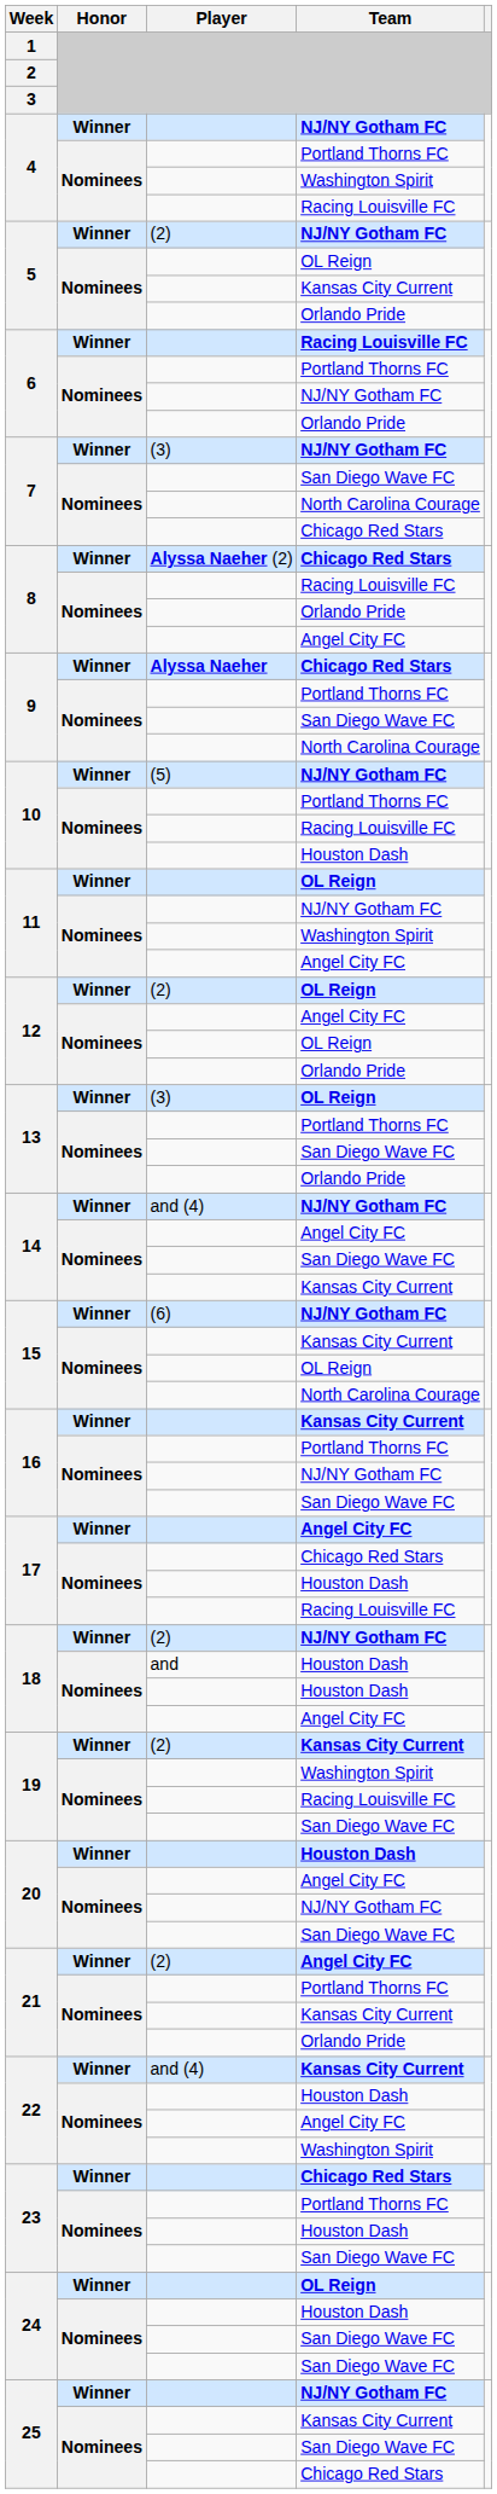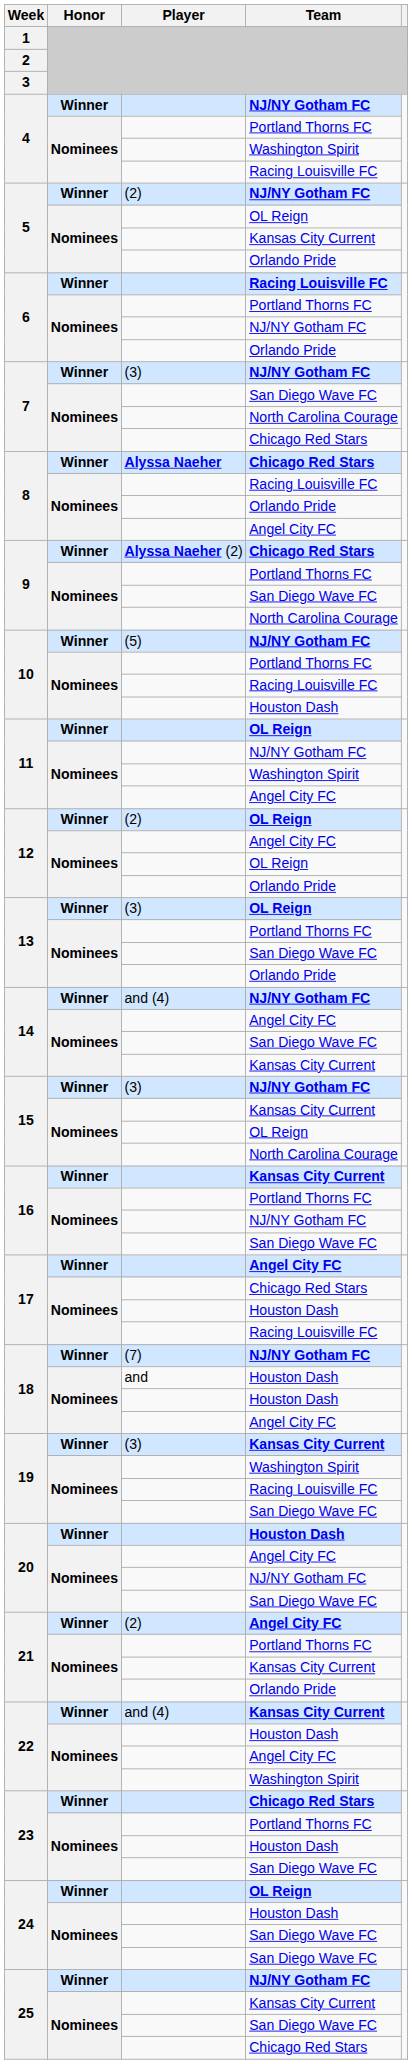 <table class="wikitable sortable">
 <tr>
 <th scope="col">Week</th>
 <th scope="col">Honor</th>
 <th scope="col">Player</th>
 <th scope="col">Team</th>
 <th scope="col"></th>
 </tr>
 <tr style="background:#ccc;">
 <th scope="row">1</th>
 <td rowspan=3 colspan=4></td>
 </tr>
 <tr>
 <th scope="row">2</th>
 </tr>
 <tr>
 <th scope="row">3</th>
 </tr>
 <tr>
 <th rowspan=4 scope="rowgroup">4</th>
 <th scope="row" style="background:#d0e7ff;">Winner</th>
 <td style="background:#d0e7ff;"> <strong></strong></td>
 <td style="background:#d0e7ff;"><strong><a href='#'>NJ/NY Gotham FC</a></strong></td>
 <td rowspan=4></td>
 </tr>
 <tr>
 <th rowspan=3 scope="rowgroup">Nominees</th>
 <td> </td>
 <td><a href='#'>Portland Thorns FC</a></td>
 </tr>
 <tr>
 <td> </td>
 <td><a href='#'>Washington Spirit</a></td>
 </tr>
 <tr>
 <td> </td>
 <td><a href='#'>Racing Louisville FC</a></td>
 </tr>
 <tr>
 <th rowspan=4 scope="rowgroup">5</th>
 <th scope="row" style="background:#d0e7ff;">Winner</th>
 <td style="background:#d0e7ff;"> <strong></strong> (2)</td>
 <td style="background:#d0e7ff;"><strong><a href='#'>NJ/NY Gotham FC</a></strong></td>
 <td rowspan=4></td>
 </tr>
 <tr>
 <th rowspan=3 scope="rowgroup">Nominees</th>
 <td> </td>
 <td><a href='#'>OL Reign</a></td>
 </tr>
 <tr>
 <td> </td>
 <td><a href='#'>Kansas City Current</a></td>
 </tr>
 <tr>
 <td> </td>
 <td><a href='#'>Orlando Pride</a></td>
 </tr>
 <tr>
 <th rowspan=4 scope="rowgroup">6</th>
 <th scope="row" style="background:#d0e7ff;">Winner</th>
 <td style="background:#d0e7ff;"> <strong></strong></td>
 <td style="background:#d0e7ff;"><strong><a href='#'>Racing Louisville FC</a></strong></td>
 <td rowspan=4></td>
 </tr>
 <tr>
 <th rowspan=3 scope="rowgroup">Nominees</th>
 <td> </td>
 <td><a href='#'>Portland Thorns FC</a></td>
 </tr>
 <tr>
 <td> </td>
 <td><a href='#'>NJ/NY Gotham FC</a></td>
 </tr>
 <tr>
 <td> </td>
 <td><a href='#'>Orlando Pride</a></td>
 </tr>
 <tr>
 <th rowspan=4 scope="rowgroup">7</th>
 <th scope="row" style="background:#d0e7ff;">Winner</th>
 <td style="background:#d0e7ff;"> <strong></strong> (3)</td>
 <td style="background:#d0e7ff;"><strong><a href='#'>NJ/NY Gotham FC</a></strong></td>
 <td rowspan=4></td>
 </tr>
 <tr>
 <th rowspan=3 scope="rowgroup">Nominees</th>
 <td> </td>
 <td><a href='#'>San Diego Wave FC</a></td>
 </tr>
 <tr>
 <td> </td>
 <td><a href='#'>North Carolina Courage</a></td>
 </tr>
 <tr>
 <td> </td>
 <td><a href='#'>Chicago Red Stars</a></td>
 </tr>
 <tr>
 <th rowspan=4 scope="rowgroup">8</th>
 <th scope="row" style="background:#d0e7ff;">Winner</th>
-<td style="background:#d0e7ff;"> <strong><a href='#'>Alyssa Naeher</a></strong> (2)</td>
+<td style="background:#d0e7ff;"> <strong><a href='#'>Alyssa Naeher</a></strong></td>
 <td style="background:#d0e7ff;"><strong><a href='#'>Chicago Red Stars</a></strong></td>
 <td rowspan=4></td>
 </tr>
 <tr>
 <th rowspan=3 scope="rowgroup">Nominees</th>
 <td> </td>
 <td><a href='#'>Racing Louisville FC</a></td>
 </tr>
 <tr>
 <td> </td>
 <td><a href='#'>Orlando Pride</a></td>
 </tr>
 <tr>
 <td> </td>
 <td><a href='#'>Angel City FC</a></td>
 </tr>
 <tr>
 <th rowspan=4 scope="rowgroup">9</th>
 <th scope="row" style="background:#d0e7ff;">Winner</th>
-<td style="background:#d0e7ff;"> <strong><a href='#'>Alyssa Naeher</a></strong></td>
+<td style="background:#d0e7ff;"> <strong><a href='#'>Alyssa Naeher</a></strong> (2)</td>
 <td style="background:#d0e7ff;"><strong><a href='#'>Chicago Red Stars</a></strong></td>
 <td rowspan=4></td>
 </tr>
 <tr>
 <th rowspan=3 scope="rowgroup">Nominees</th>
 <td> </td>
 <td><a href='#'>Portland Thorns FC</a></td>
 </tr>
 <tr>
 <td> </td>
 <td><a href='#'>San Diego Wave FC</a></td>
 </tr>
 <tr>
 <td> </td>
 <td><a href='#'>North Carolina Courage</a></td>
 </tr>
 <tr>
 <th rowspan=4 scope="rowgroup">10</th>
 <th scope=row scope="row" style="background:#d0e7ff;">Winner</th>
 <td style="background:#d0e7ff;"> <strong></strong> (5)</td>
 <td scope=row style="background:#d0e7ff;"><strong><a href='#'>NJ/NY Gotham FC</a></strong></td>
 <td rowspan=4></td>
 </tr>
 <tr>
 <th rowspan=3 scope="rowgroup">Nominees</th>
 <td> </td>
 <td><a href='#'>Portland Thorns FC</a></td>
 </tr>
 <tr>
 <td> </td>
 <td><a href='#'>Racing Louisville FC</a></td>
 </tr>
 <tr>
 <td> </td>
 <td><a href='#'>Houston Dash</a></td>
 </tr>
 <tr>
 <th rowspan=4 scope="row">11</th>
 <th scope="row" style="background:#d0e7ff;">Winner</th>
 <td style="background:#d0e7ff;"> <strong></strong></td>
 <td style="background:#d0e7ff;"><strong><a href='#'>OL Reign</a></strong></td>
 <td rowspan=4></td>
 </tr>
 <tr>
 <th rowspan=3 scope="rowgroup">Nominees</th>
 <td> </td>
 <td><a href='#'>NJ/NY Gotham FC</a></td>
 </tr>
 <tr>
 <td> </td>
 <td><a href='#'>Washington Spirit</a></td>
 </tr>
 <tr>
 <td> </td>
 <td><a href='#'>Angel City FC</a></td>
 </tr>
 <tr>
 <th rowspan=4 scope="row">12</th>
 <th scope="row" style="background:#d0e7ff;">Winner</th>
 <td style="background:#d0e7ff;"> <strong></strong> (2)</td>
 <td style="background:#d0e7ff;"><strong><a href='#'>OL Reign</a></strong></td>
 <td rowspan=4></td>
 </tr>
 <tr>
 <th rowspan=3 scope="rowgroup">Nominees</th>
 <td> </td>
 <td><a href='#'>Angel City FC</a></td>
 </tr>
 <tr>
 <td> </td>
 <td><a href='#'>OL Reign</a></td>
 </tr>
 <tr>
 <td> </td>
 <td><a href='#'>Orlando Pride</a></td>
 </tr>
 <tr>
 <th rowspan=4 scope="row">13</th>
 <th scope="row" style="background:#d0e7ff;">Winner</th>
 <td style="background:#d0e7ff;"> <strong></strong> (3)</td>
 <td style="background:#d0e7ff;"><strong><a href='#'>OL Reign</a></strong></td>
 <td rowspan=4></td>
 </tr>
 <tr>
 <th rowspan=3 scope="rowgroup">Nominees</th>
 <td> </td>
 <td><a href='#'>Portland Thorns FC</a></td>
 </tr>
 <tr>
 <td> </td>
 <td><a href='#'>San Diego Wave FC</a></td>
 </tr>
 <tr>
 <td> </td>
 <td><a href='#'>Orlando Pride</a></td>
 </tr>
 <tr>
 <th rowspan=4 scope="row">14</th>
 <th scope="row" style="background:#d0e7ff;">Winner</th>
 <td style="background:#d0e7ff;"> <strong></strong> and  <strong></strong> (4)</td>
 <td style="background:#d0e7ff;"><strong><a href='#'>NJ/NY Gotham FC</a></strong></td>
 <td rowspan=4></td>
 </tr>
 <tr>
 <th rowspan=3 scope="rowgroup">Nominees</th>
 <td> </td>
 <td><a href='#'>Angel City FC</a></td>
 </tr>
 <tr>
 <td> </td>
 <td><a href='#'>San Diego Wave FC</a></td>
 </tr>
 <tr>
 <td> </td>
 <td><a href='#'>Kansas City Current</a></td>
 </tr>
 <tr>
 <th rowspan=4 scope="row">15</th>
 <th scope="row" style="background:#d0e7ff;">Winner</th>
-<td style="background:#d0e7ff;"> <strong></strong> (6)</td>
+<td style="background:#d0e7ff;"> <strong></strong> (3)</td>
 <td style="background:#d0e7ff;"><strong><a href='#'>NJ/NY Gotham FC</a></strong></td>
 <td rowspan=4></td>
 </tr>
 <tr>
 <th rowspan=3 scope="rowgroup">Nominees</th>
 <td> </td>
 <td><a href='#'>Kansas City Current</a></td>
 </tr>
 <tr>
 <td> </td>
 <td><a href='#'>OL Reign</a></td>
 </tr>
 <tr>
 <td> </td>
 <td><a href='#'>North Carolina Courage</a></td>
 </tr>
 <tr>
 <th rowspan=4 scope="row">16</th>
 <th scope="row" style="background:#d0e7ff;">Winner</th>
 <td style="background:#d0e7ff;"> <strong></strong></td>
 <td style="background:#d0e7ff;"><strong><a href='#'>Kansas City Current</a></strong></td>
 <td rowspan=4></td>
 </tr>
 <tr>
 <th rowspan=3 scope="rowgroup">Nominees</th>
 <td> </td>
 <td><a href='#'>Portland Thorns FC</a></td>
 </tr>
 <tr>
 <td> </td>
 <td><a href='#'>NJ/NY Gotham FC</a></td>
 </tr>
 <tr>
 <td> </td>
 <td><a href='#'>San Diego Wave FC</a></td>
 </tr>
 <tr>
 <th rowspan=4 scope="row">17</th>
 <th scope="row" style="background:#d0e7ff;">Winner</th>
 <td style="background:#d0e7ff;"> <strong></strong></td>
 <td style="background:#d0e7ff;"><strong><a href='#'>Angel City FC</a></strong></td>
 <td rowspan=4></td>
 </tr>
 <tr>
 <th rowspan=3 scope="rowgroup">Nominees</th>
 <td> </td>
 <td><a href='#'>Chicago Red Stars</a></td>
 </tr>
 <tr>
 <td> </td>
 <td><a href='#'>Houston Dash</a></td>
 </tr>
 <tr>
 <td> </td>
 <td><a href='#'>Racing Louisville FC</a></td>
 </tr>
 <tr>
 <th rowspan=4 scope="row">18</th>
 <th scope="row" style="background:#d0e7ff;">Winner</th>
-<td style="background:#d0e7ff;"> <strong></strong> (2)</td>
+<td style="background:#d0e7ff;"> <strong></strong> (7)</td>
 <td style="background:#d0e7ff;"><strong><a href='#'>NJ/NY Gotham FC</a></strong></td>
 <td rowspan=4></td>
 </tr>
 <tr>
 <th rowspan=3 scope="rowgroup">Nominees</th>
 <td>  and  </td>
 <td><a href='#'>Houston Dash</a></td>
 </tr>
 <tr>
 <td> </td>
 <td><a href='#'>Houston Dash</a></td>
 </tr>
 <tr>
 <td> </td>
 <td><a href='#'>Angel City FC</a></td>
 </tr>
 <tr>
 <th rowspan=4 scope="row">19</th>
 <th scope="row" style="background:#d0e7ff;">Winner</th>
-<td style="background:#d0e7ff;"> <strong></strong> (2)</td>
+<td style="background:#d0e7ff;"> <strong></strong> (3)</td>
 <td style="background:#d0e7ff;"><strong><a href='#'>Kansas City Current</a></strong></td>
 <td rowspan=4></td>
 </tr>
 <tr>
 <th rowspan=3 scope="rowgroup">Nominees</th>
 <td> </td>
 <td><a href='#'>Washington Spirit</a></td>
 </tr>
 <tr>
 <td> </td>
 <td><a href='#'>Racing Louisville FC</a></td>
 </tr>
 <tr>
 <td> </td>
 <td><a href='#'>San Diego Wave FC</a></td>
 </tr>
 <tr>
 <th rowspan=4 scope="row">20</th>
 <th scope="row" style="background:#d0e7ff;">Winner</th>
 <td style="background:#d0e7ff;"> <strong></strong></td>
 <td style="background:#d0e7ff;"><strong><a href='#'>Houston Dash</a></strong></td>
 <td rowspan=4></td>
 </tr>
 <tr>
 <th rowspan=3 scope="rowgroup">Nominees</th>
 <td> </td>
 <td><a href='#'>Angel City FC</a></td>
 </tr>
 <tr>
 <td> </td>
 <td><a href='#'>NJ/NY Gotham FC</a></td>
 </tr>
 <tr>
 <td> </td>
 <td><a href='#'>San Diego Wave FC</a></td>
 </tr>
 <tr>
 <th rowspan=4 scope="row">21</th>
 <th scope="row" style="background:#d0e7ff;">Winner</th>
 <td style="background:#d0e7ff;"> <strong></strong> (2)</td>
 <td style="background:#d0e7ff;"><strong><a href='#'>Angel City FC</a></strong></td>
 <td rowspan=4></td>
 </tr>
 <tr>
 <th rowspan=3 scope="rowgroup">Nominees</th>
 <td> </td>
 <td><a href='#'>Portland Thorns FC</a></td>
 </tr>
 <tr>
 <td> </td>
 <td><a href='#'>Kansas City Current</a></td>
 </tr>
 <tr>
 <td> </td>
 <td><a href='#'>Orlando Pride</a></td>
 </tr>
 <tr>
 <th rowspan=4 scope="row">22</th>
 <th scope="row" style="background:#d0e7ff;">Winner</th>
 <td style="background:#d0e7ff;"> <strong></strong> and  <strong></strong> (4)</td>
 <td style="background:#d0e7ff;"><strong><a href='#'>Kansas City Current</a></strong></td>
 <td rowspan=4></td>
 </tr>
 <tr>
 <th rowspan=3 scope="rowgroup">Nominees</th>
 <td> </td>
 <td><a href='#'>Houston Dash</a></td>
 </tr>
 <tr>
 <td> </td>
 <td><a href='#'>Angel City FC</a></td>
 </tr>
 <tr>
 <td> </td>
 <td><a href='#'>Washington Spirit</a></td>
 </tr>
 <tr>
 <th rowspan=4 scope="row">23</th>
 <th scope="row" style="background:#d0e7ff;">Winner</th>
 <td style="background:#d0e7ff;"> <strong></strong></td>
 <td style="background:#d0e7ff;"><strong><a href='#'>Chicago Red Stars</a></strong></td>
 <td rowspan=4></td>
 </tr>
 <tr>
 <th rowspan=3 scope="rowgroup">Nominees</th>
 <td> </td>
 <td><a href='#'>Portland Thorns FC</a></td>
 </tr>
 <tr>
 <td> </td>
 <td><a href='#'>Houston Dash</a></td>
 </tr>
 <tr>
 <td> </td>
 <td><a href='#'>San Diego Wave FC</a></td>
 </tr>
 <tr>
 <th rowspan=4 scope="row">24</th>
 <th scope="row" style="background:#d0e7ff;">Winner</th>
 <td style="background:#d0e7ff;"> <strong></strong></td>
 <td style="background:#d0e7ff;"><strong><a href='#'>OL Reign</a></strong></td>
 <td rowspan=4></td>
 </tr>
 <tr>
 <th rowspan=3 scope="rowgroup">Nominees</th>
 <td> </td>
 <td><a href='#'>Houston Dash</a></td>
 </tr>
 <tr>
 <td> </td>
 <td><a href='#'>San Diego Wave FC</a></td>
 </tr>
 <tr>
 <td> </td>
 <td><a href='#'>San Diego Wave FC</a></td>
 </tr>
 <tr>
 <th rowspan=4 scope="row">25</th>
 <th scope="row" style="background:#d0e7ff;">Winner</th>
 <td style="background:#d0e7ff;"> <strong></strong></td>
 <td style="background:#d0e7ff;"><strong><a href='#'>NJ/NY Gotham FC</a></strong></td>
 <td rowspan=4></td>
 </tr>
 <tr>
 <th rowspan=3 scope="rowgroup">Nominees</th>
 <td> </td>
 <td><a href='#'>Kansas City Current</a></td>
 </tr>
 <tr>
 <td> </td>
 <td><a href='#'>San Diego Wave FC</a></td>
 </tr>
 <tr>
 <td> </td>
 <td><a href='#'>Chicago Red Stars</a></td>
 </tr>
 </table>
